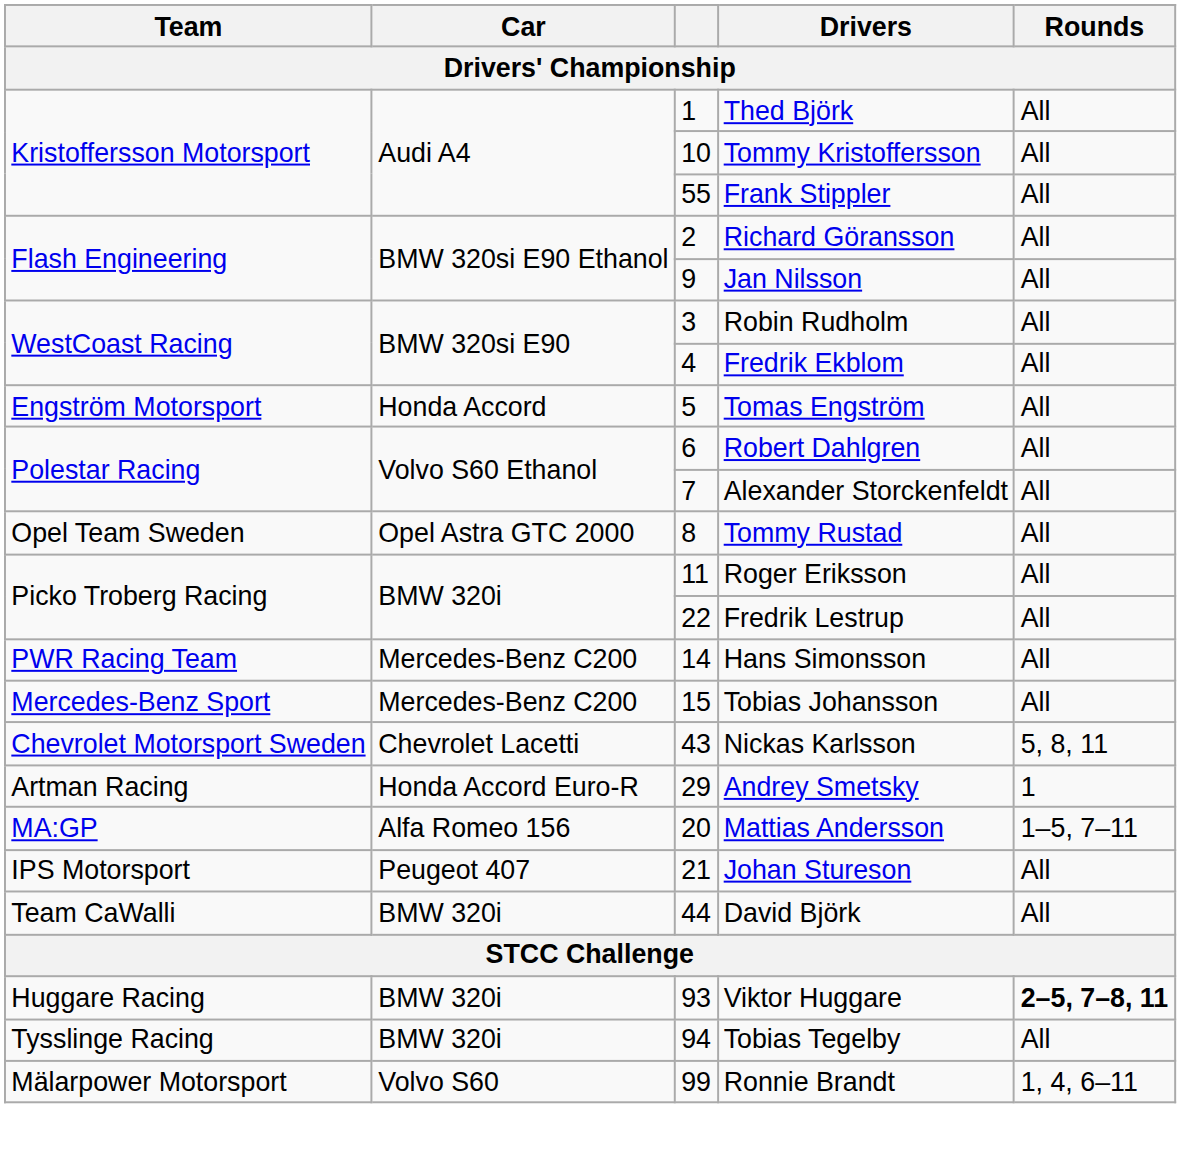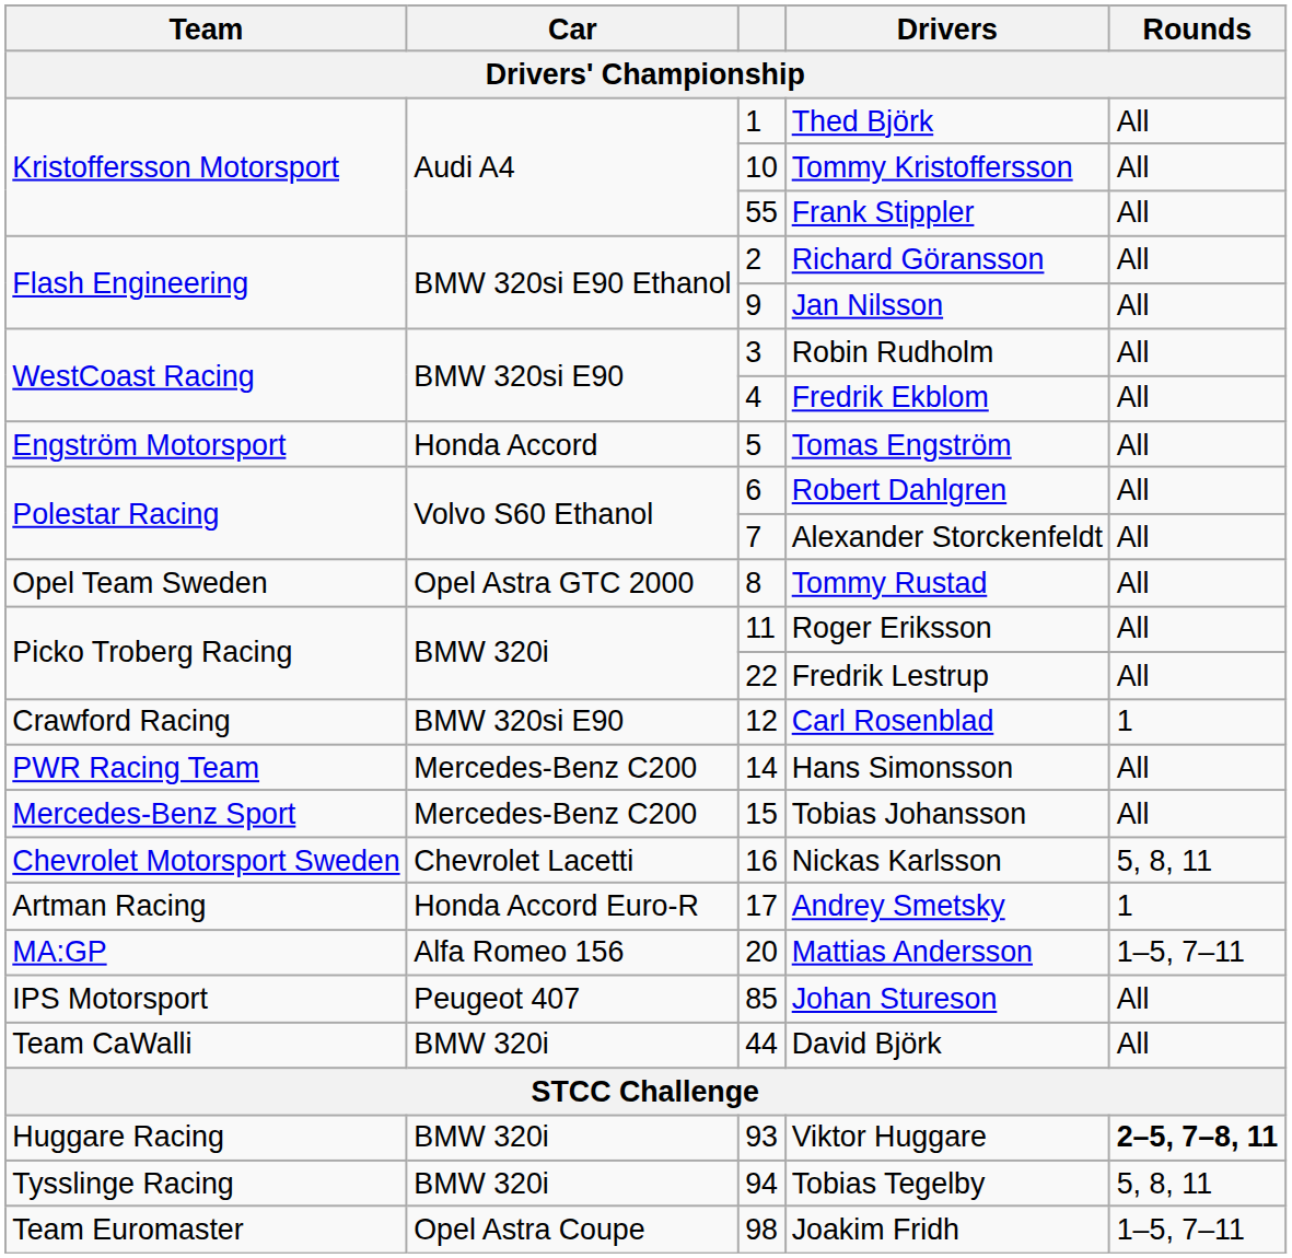 <table class="wikitable" style="font-size: 85%;">
 <tr>
 <th>Team</th>
 <th>Car</th>
 <th></th>
 <th>Drivers</th>
 <th>Rounds</th>
 </tr>
 <tr>
 <th colspan="5">Drivers' Championship</th>
 </tr>
 <tr>
 <td rowspan=3><a href='#'>Kristoffersson Motorsport</a></td>
 <td rowspan=3>Audi A4</td>
 <td>1</td>
 <td> <a href='#'>Thed Björk</a></td>
 <td>All</td>
 </tr>
 <tr>
 <td>10</td>
 <td> <a href='#'>Tommy Kristoffersson</a></td>
 <td>All</td>
 </tr>
 <tr>
 <td>55</td>
 <td> <a href='#'>Frank Stippler</a></td>
 <td>All</td>
 </tr>
 <tr>
 <td rowspan=2><a href='#'>Flash Engineering</a></td>
 <td rowspan=2>BMW 320si E90 Ethanol</td>
 <td>2</td>
 <td> <a href='#'>Richard Göransson</a></td>
 <td>All</td>
 </tr>
 <tr>
 <td>9</td>
 <td> <a href='#'>Jan Nilsson</a></td>
 <td>All</td>
 </tr>
 <tr>
 <td rowspan=2><a href='#'>WestCoast Racing</a></td>
 <td rowspan=2>BMW 320si E90</td>
 <td>3</td>
 <td> Robin Rudholm</td>
 <td>All</td>
 </tr>
 <tr>
 <td>4</td>
 <td> <a href='#'>Fredrik Ekblom</a></td>
 <td>All</td>
 </tr>
 <tr>
 <td><a href='#'>Engström Motorsport</a></td>
 <td>Honda Accord</td>
 <td>5</td>
 <td> <a href='#'>Tomas Engström</a></td>
 <td>All</td>
 </tr>
 <tr>
 <td rowspan=2><a href='#'>Polestar Racing</a></td>
 <td rowspan=2>Volvo S60 Ethanol</td>
 <td>6</td>
 <td> <a href='#'>Robert Dahlgren</a></td>
 <td>All</td>
 </tr>
 <tr>
 <td>7</td>
 <td> Alexander Storckenfeldt</td>
 <td>All</td>
 </tr>
 <tr>
 <td>Opel Team Sweden</td>
 <td>Opel Astra GTC 2000</td>
 <td>8</td>
 <td> <a href='#'>Tommy Rustad</a></td>
 <td>All</td>
 </tr>
 <tr>
 <td rowspan=2>Picko Troberg Racing</td>
 <td rowspan=2>BMW 320i</td>
 <td>11</td>
 <td> Roger Eriksson</td>
 <td>All</td>
 </tr>
 <tr>
 <td>22</td>
 <td> Fredrik Lestrup</td>
 <td>All</td>
 </tr>
 <tr>
+<td>Crawford Racing</td>
+<td>BMW 320si E90</td>
+<td>12</td>
+<td> <a href='#'>Carl Rosenblad</a></td>
+<td>1</td>
+</tr>
+<tr>
 <td><a href='#'>PWR Racing Team</a></td>
 <td>Mercedes-Benz C200</td>
 <td>14</td>
 <td> Hans Simonsson</td>
 <td>All</td>
 </tr>
 <tr>
 <td><a href='#'>Mercedes-Benz Sport</a></td>
 <td>Mercedes-Benz C200</td>
 <td>15</td>
 <td> Tobias Johansson</td>
 <td>All</td>
 </tr>
 <tr>
 <td><a href='#'>Chevrolet Motorsport Sweden</a></td>
 <td>Chevrolet Lacetti</td>
-<td>43</td>
+<td>16</td>
 <td> Nickas Karlsson</td>
 <td>5, 8, 11</td>
 </tr>
 <tr>
 <td>Artman Racing</td>
 <td>Honda Accord Euro-R</td>
-<td>29</td>
+<td>17</td>
 <td> <a href='#'>Andrey Smetsky</a></td>
 <td>1</td>
 </tr>
 <tr>
 <td><a href='#'>MA:GP</a></td>
 <td>Alfa Romeo 156</td>
 <td>20</td>
 <td> <a href='#'>Mattias Andersson</a></td>
 <td>1–5, 7–11</td>
 </tr>
 <tr>
 <td>IPS Motorsport</td>
 <td>Peugeot 407</td>
-<td>21</td>
+<td>85</td>
 <td> <a href='#'>Johan Stureson</a></td>
 <td>All</td>
 </tr>
 <tr>
 <td>Team CaWalli</td>
 <td>BMW 320i</td>
 <td>44</td>
 <td> David Björk</td>
 <td>All</td>
 </tr>
 <tr>
 <th colspan="5">STCC Challenge</th>
 </tr>
 <tr>
 <td>Huggare Racing</td>
 <td>BMW 320i</td>
 <td>93</td>
 <td> Viktor Huggare</td>
 <td><strong>2–5, 7–8, 11</strong></td>
 </tr>
 <tr>
 <td>Tysslinge Racing</td>
 <td>BMW 320i</td>
 <td>94</td>
 <td> Tobias Tegelby</td>
-<td>All</td>
+<td>5, 8, 11</td>
 </tr>
 <tr>
-<td>Mälarpower Motorsport</td>
-<td>Volvo S60</td>
-<td>99</td>
-<td> Ronnie Brandt</td>
-<td>1, 4, 6–11</td>
+<td>Team Euromaster</td>
+<td>Opel Astra Coupe</td>
+<td>98</td>
+<td> Joakim Fridh</td>
+<td>1–5, 7–11</td>
 </tr>
 </table>
